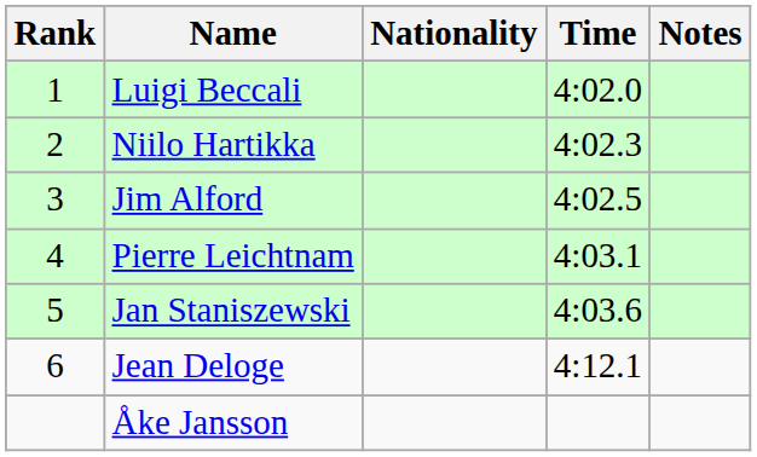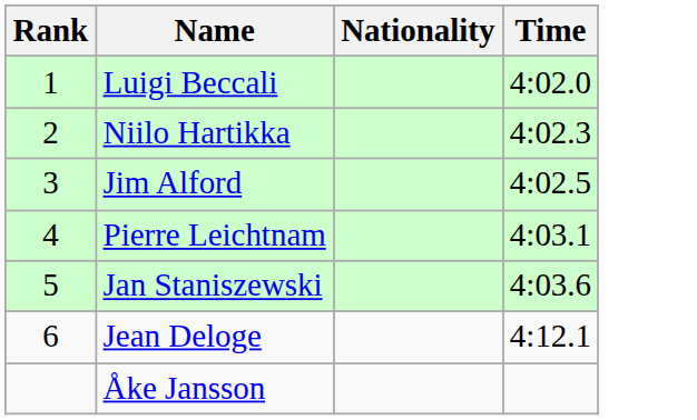 <table class="wikitable sortable" style="text-align:center">
 <tr>
 <th>Rank</th>
 <th>Name</th>
 <th>Nationality</th>
 <th>Time</th>
-<th>Notes</th>
 </tr>
 <tr bgcolor=ccffcc>
 <td>1</td>
 <td align=left><a href='#'>Luigi Beccali</a></td>
 <td align=left></td>
 <td>4:02.0</td>
-<td></td>
 </tr>
 <tr bgcolor=ccffcc>
 <td>2</td>
 <td align=left><a href='#'>Niilo Hartikka</a></td>
 <td align=left></td>
 <td>4:02.3</td>
-<td></td>
 </tr>
 <tr bgcolor=ccffcc>
 <td>3</td>
 <td align=left><a href='#'>Jim Alford</a></td>
 <td align=left></td>
 <td>4:02.5</td>
-<td></td>
 </tr>
 <tr bgcolor=ccffcc>
 <td>4</td>
 <td align=left><a href='#'>Pierre Leichtnam</a></td>
 <td align=left></td>
 <td>4:03.1</td>
-<td></td>
 </tr>
 <tr bgcolor=ccffcc>
 <td>5</td>
 <td align=left><a href='#'>Jan Staniszewski</a></td>
 <td align=left></td>
 <td>4:03.6</td>
-<td></td>
 </tr>
 <tr>
 <td>6</td>
 <td align=left><a href='#'>Jean Deloge</a></td>
 <td align=left></td>
 <td>4:12.1</td>
-<td></td>
 </tr>
 <tr>
 <td></td>
 <td align=left><a href='#'>Åke Jansson</a></td>
 <td align=left></td>
 <td></td>
-<td></td>
 </tr>
 </table>
